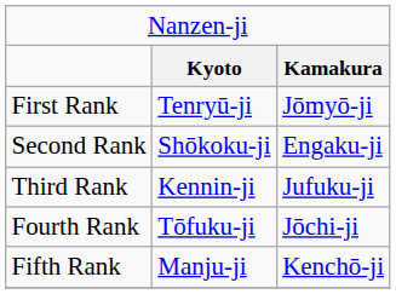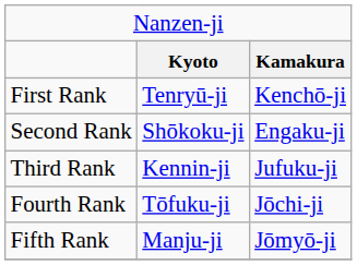 <table class="wikitable">
 <tr>
 <td colspan="3" align="center"><a href='#'>Nanzen-ji</a></td>
 </tr>
 <tr>
 <td> </td>
 <th><small>Kyoto</small></th>
 <th><small>Kamakura</small></th>
 </tr>
 <tr>
 <td>First Rank</td>
 <td><a href='#'>Tenryū-ji</a></td>
-<td><a href='#'>Jōmyō-ji</a></td>
+<td><a href='#'>Kenchō-ji</a></td>
 </tr>
 <tr>
 <td>Second Rank</td>
 <td><a href='#'>Shōkoku-ji</a></td>
 <td><a href='#'>Engaku-ji</a></td>
 </tr>
 <tr>
 <td>Third Rank</td>
 <td><a href='#'>Kennin-ji</a></td>
 <td><a href='#'>Jufuku-ji</a></td>
 </tr>
 <tr>
 <td>Fourth Rank</td>
 <td><a href='#'>Tōfuku-ji</a></td>
 <td><a href='#'>Jōchi-ji</a></td>
 </tr>
 <tr>
 <td>Fifth Rank</td>
 <td><a href='#'>Manju-ji</a></td>
-<td><a href='#'>Kenchō-ji</a></td>
+<td><a href='#'>Jōmyō-ji</a></td>
 </tr>
 <tr>
 </tr>
 </table>
